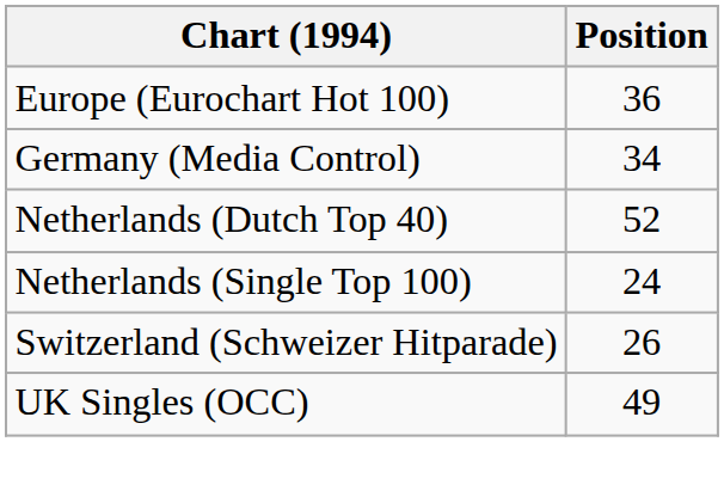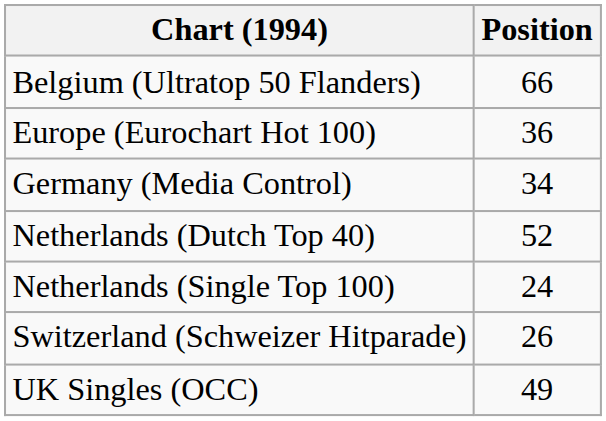 <table class="wikitable sortable">
 <tr>
 <th>Chart (1994)</th>
 <th>Position</th>
+</tr>
+<tr>
+<td>Belgium (Ultratop 50 Flanders)</td>
+<td align="center">66</td>
 </tr>
 <tr>
 <td>Europe (Eurochart Hot 100)</td>
 <td align="center">36</td>
 </tr>
 <tr>
 <td>Germany (Media Control)</td>
 <td align="center">34</td>
 </tr>
 <tr>
 <td>Netherlands (Dutch Top 40)</td>
 <td align="center">52</td>
 </tr>
 <tr>
 <td>Netherlands (Single Top 100)</td>
 <td align="center">24</td>
 </tr>
 <tr>
 <td>Switzerland (Schweizer Hitparade)</td>
 <td align="center">26</td>
 </tr>
 <tr>
 <td>UK Singles (OCC)</td>
 <td align="center">49</td>
 </tr>
 </table>
